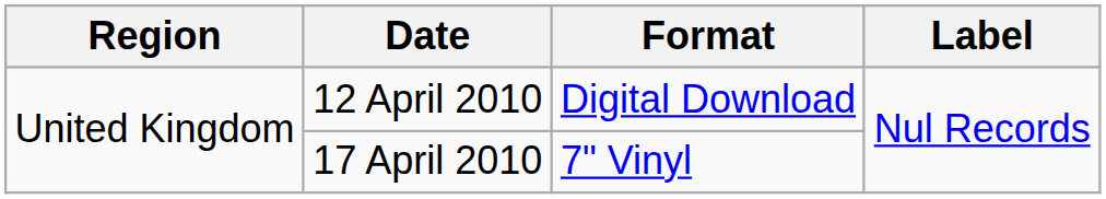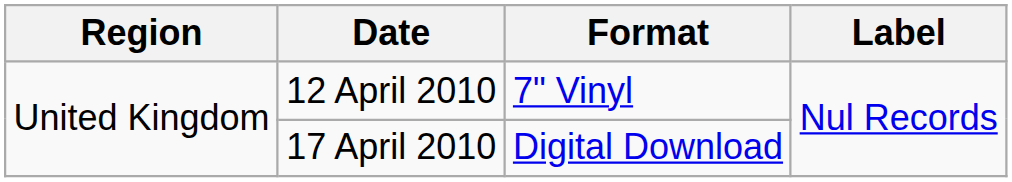 <table class="wikitable" border="1">
 <tr>
 <th>Region</th>
 <th>Date</th>
 <th>Format</th>
 <th>Label</th>
 </tr>
 <tr>
 <td rowspan=2>United Kingdom</td>
 <td>12 April 2010</td>
-<td><a href='#'>Digital Download</a></td>
+<td><a href='#'>7" Vinyl</a></td>
 <td rowspan=2><a href='#'>Nul Records</a></td>
 </tr>
 <tr>
 <td>17 April 2010</td>
-<td><a href='#'>7" Vinyl</a></td>
+<td><a href='#'>Digital Download</a></td>
 </tr>
 </table>
